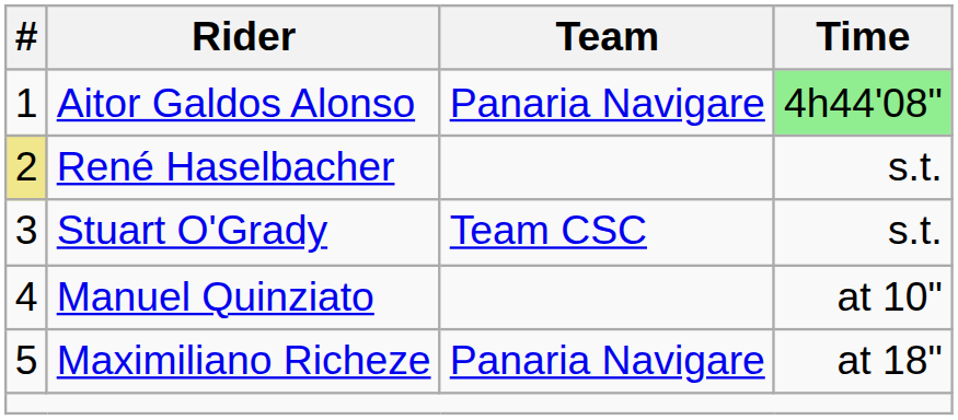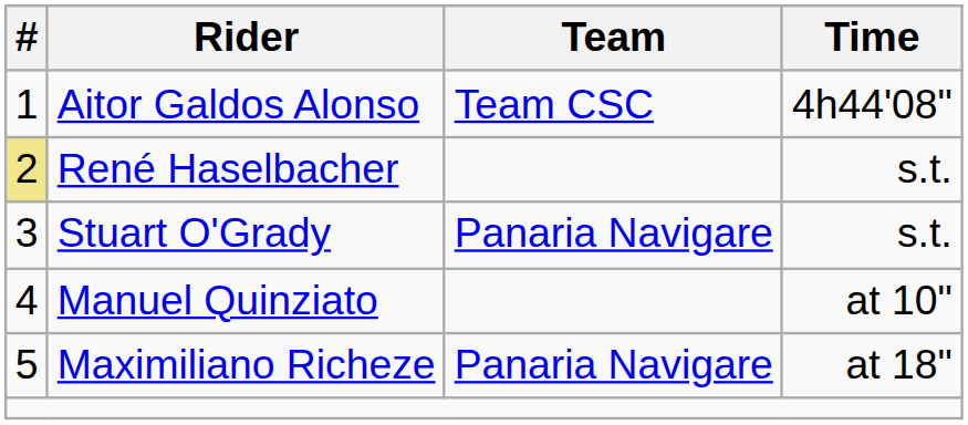 <table class="wikitable">
 <tr>
 <th>#</th>
 <th>Rider</th>
 <th>Team</th>
 <th>Time</th>
 </tr>
 <tr>
 <td align=right>1</td>
 <td> <a href='#'>Aitor Galdos Alonso</a></td>
-<td><a href='#'>Panaria Navigare</a></td>
-<td align=right style="background: lightgreen;">4h44'08"</td>
+<td><a href='#'>Team CSC</a></td>
+<td align=right>4h44'08"</td>
 </tr>
 <tr>
 <td align=right style="background: khaki;">2</td>
 <td> <a href='#'>René Haselbacher</a></td>
 <td></td>
 <td align=right>s.t.</td>
 </tr>
 <tr>
 <td align=right>3</td>
 <td> <a href='#'>Stuart O'Grady</a></td>
-<td><a href='#'>Team CSC</a></td>
+<td><a href='#'>Panaria Navigare</a></td>
 <td align=right>s.t.</td>
 </tr>
 <tr>
 <td align=right>4</td>
 <td> <a href='#'>Manuel Quinziato</a></td>
 <td></td>
 <td align=right>at 10"</td>
 </tr>
 <tr>
 <td align=right>5</td>
 <td> <a href='#'>Maximiliano Richeze</a></td>
 <td><a href='#'>Panaria Navigare</a></td>
 <td align=right>at 18"</td>
 </tr>
 <tr>
 <td align=right colspan=5></td>
 </tr>
 </table>
